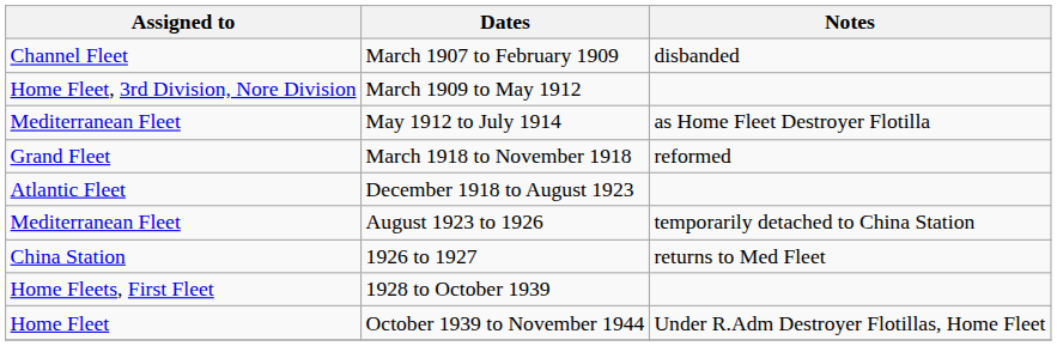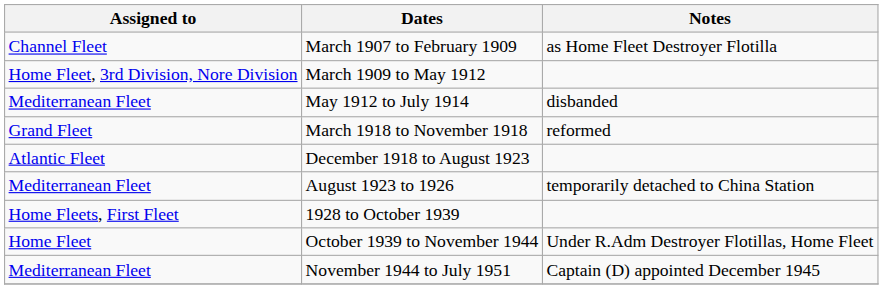 <table class="wikitable">
 <tr>
 <th>Assigned to</th>
 <th>Dates</th>
 <th>Notes</th>
 </tr>
 <tr>
 <td><a href='#'>Channel Fleet</a></td>
 <td>March 1907 to February 1909</td>
-<td>disbanded</td>
+<td>as Home Fleet Destroyer Flotilla</td>
 </tr>
 <tr>
 <td><a href='#'>Home Fleet</a>, <a href='#'>3rd Division, Nore Division</a></td>
 <td>March 1909 to May 1912</td>
 <td></td>
 </tr>
 <tr>
 <td><a href='#'>Mediterranean Fleet</a></td>
 <td>May 1912 to July 1914</td>
-<td>as Home Fleet Destroyer Flotilla</td>
+<td>disbanded</td>
 </tr>
 <tr>
 <td><a href='#'>Grand Fleet</a></td>
 <td>March 1918 to November 1918</td>
 <td>reformed</td>
 </tr>
 <tr>
 <td><a href='#'>Atlantic Fleet</a></td>
 <td>December 1918 to August 1923</td>
 <td></td>
 </tr>
 <tr>
 <td><a href='#'>Mediterranean Fleet</a></td>
 <td>August 1923 to 1926</td>
 <td>temporarily detached to China Station</td>
 </tr>
 <tr>
-<td><a href='#'>China Station</a></td>
-<td>1926 to 1927</td>
-<td>returns to Med Fleet</td>
-</tr>
-<tr>
 <td><a href='#'>Home Fleets</a>, <a href='#'>First Fleet</a></td>
 <td>1928 to October 1939</td>
 <td></td>
 </tr>
 <tr>
 <td><a href='#'>Home Fleet</a></td>
 <td>October 1939 to November 1944</td>
 <td>Under R.Adm Destroyer Flotillas, Home Fleet</td>
 </tr>
 <tr>
+<td><a href='#'>Mediterranean Fleet</a></td>
+<td>November 1944 to July 1951</td>
+<td>Captain (D) appointed December 1945</td>
+</tr>
+<tr>
 </tr>
 </table>
